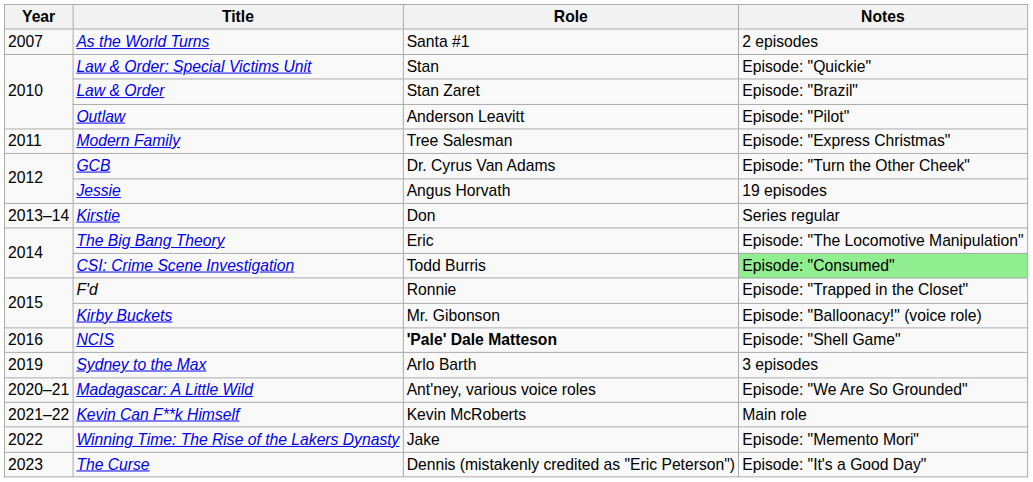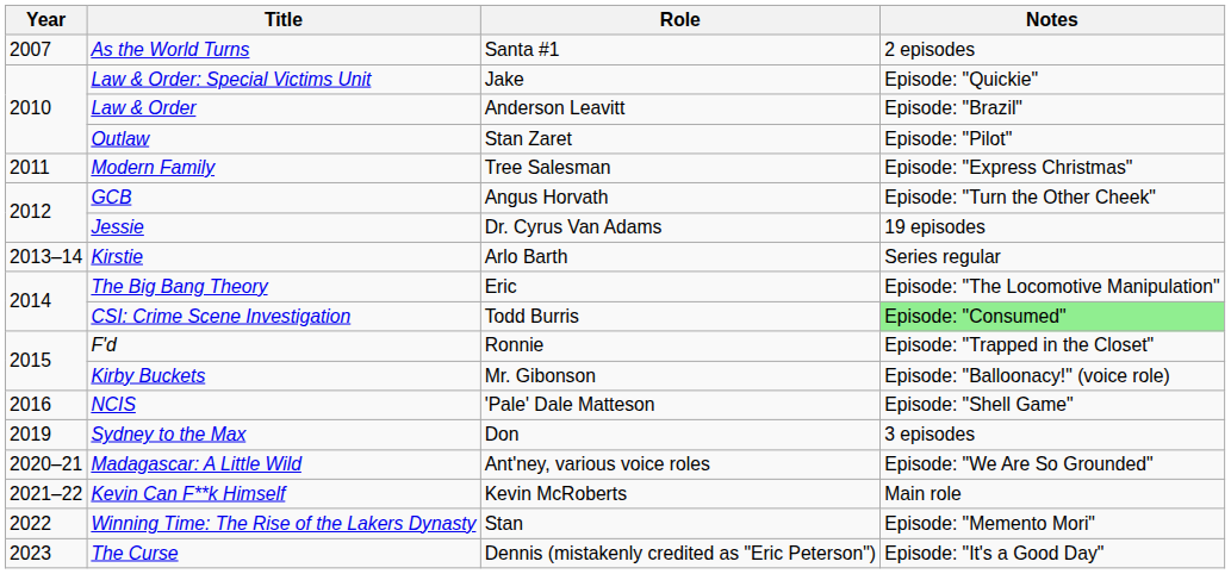 <table class = "wikitable sortable">
 <tr>
 <th>Year</th>
 <th>Title</th>
 <th>Role</th>
 <th class="unsortable">Notes</th>
 </tr>
 <tr>
 <td>2007</td>
 <td><em><a href='#'>As the World Turns</a></em></td>
 <td>Santa #1</td>
 <td>2 episodes</td>
 </tr>
 <tr>
 <td rowspan="3">2010</td>
 <td><em><a href='#'>Law & Order: Special Victims Unit</a></em></td>
-<td>Stan</td>
+<td>Jake</td>
 <td>Episode: "Quickie"</td>
 </tr>
 <tr>
 <td><em><a href='#'>Law & Order</a></em></td>
-<td>Stan Zaret</td>
+<td>Anderson Leavitt</td>
 <td>Episode: "Brazil"</td>
 </tr>
 <tr>
 <td><em><a href='#'>Outlaw</a></em></td>
-<td>Anderson Leavitt</td>
+<td>Stan Zaret</td>
 <td>Episode: "Pilot"</td>
 </tr>
 <tr>
 <td>2011</td>
 <td><em><a href='#'>Modern Family</a></em></td>
 <td>Tree Salesman</td>
 <td>Episode: "Express Christmas"</td>
 </tr>
 <tr>
 <td rowspan="2">2012</td>
 <td><em><a href='#'>GCB</a></em></td>
-<td>Dr. Cyrus Van Adams</td>
+<td>Angus Horvath</td>
 <td>Episode: "Turn the Other Cheek"</td>
 </tr>
 <tr>
 <td><em><a href='#'>Jessie</a></em></td>
-<td>Angus Horvath</td>
+<td>Dr. Cyrus Van Adams</td>
 <td>19 episodes</td>
 </tr>
 <tr>
 <td>2013–14</td>
 <td><em><a href='#'>Kirstie</a></em></td>
-<td>Don</td>
+<td>Arlo Barth</td>
 <td>Series regular</td>
 </tr>
 <tr>
 <td rowspan="2">2014</td>
 <td><em><a href='#'>The Big Bang Theory</a></em></td>
 <td>Eric</td>
 <td>Episode: "The Locomotive Manipulation"</td>
 </tr>
 <tr>
 <td><em><a href='#'>CSI: Crime Scene Investigation</a></em></td>
 <td>Todd Burris</td>
 <td style="background: lightgreen;">Episode: "Consumed"</td>
 </tr>
 <tr>
 <td rowspan="2">2015</td>
 <td><em>F'd</em></td>
 <td>Ronnie</td>
 <td>Episode: "Trapped in the Closet"</td>
 </tr>
 <tr>
 <td><em><a href='#'>Kirby Buckets</a></em></td>
 <td>Mr. Gibonson</td>
 <td>Episode: "Balloonacy!" (voice role)</td>
 </tr>
 <tr>
 <td>2016</td>
 <td><em><a href='#'>NCIS</a></em></td>
-<td><strong>'Pale' Dale Matteson</strong></td>
+<td>'Pale' Dale Matteson</td>
 <td>Episode: "Shell Game"</td>
 </tr>
 <tr>
 <td>2019</td>
 <td><em><a href='#'>Sydney to the Max</a></em></td>
-<td>Arlo Barth</td>
+<td>Don</td>
 <td>3 episodes</td>
 </tr>
 <tr>
 <td>2020–21</td>
 <td><em><a href='#'>Madagascar: A Little Wild</a></em></td>
 <td>Ant'ney, various voice roles</td>
 <td>Episode: "We Are So Grounded"</td>
 </tr>
 <tr>
 <td>2021–22</td>
 <td><em><a href='#'>Kevin Can F**k Himself</a></em></td>
 <td>Kevin McRoberts</td>
 <td>Main role</td>
 </tr>
 <tr>
 <td>2022</td>
 <td><em><a href='#'>Winning Time: The Rise of the Lakers Dynasty</a></em></td>
-<td>Jake</td>
+<td>Stan</td>
 <td>Episode: "Memento Mori"</td>
 </tr>
 <tr>
 <td>2023</td>
 <td><em><a href='#'>The Curse</a></em></td>
 <td>Dennis (mistakenly credited as "Eric Peterson")</td>
 <td>Episode: "It's a Good Day"</td>
 </tr>
 </table>
